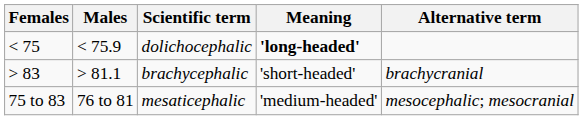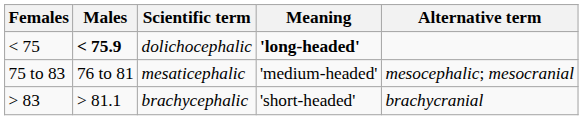 <table class="wikitable">
 <tr>
 <th>Females</th>
 <th>Males</th>
 <th>Scientific term</th>
 <th>Meaning</th>
 <th>Alternative term</th>
 </tr>
 <tr>
 <td>< 75</td>
-<td>< 75.9</td>
+<td><strong>< 75.9</strong></td>
 <td><em>dolichocephalic</em></td>
 <td><strong>'long-headed'</strong></td>
 <td></td>
+</tr>
+<tr>
+<td>75 to 83</td>
+<td>76 to 81</td>
+<td><em>mesaticephalic</em></td>
+<td>'medium-headed'</td>
+<td><em>mesocephalic</em>; <em>mesocranial</em></td>
 </tr>
 <tr>
 <td>> 83</td>
 <td>> 81.1</td>
 <td><em>brachycephalic</em></td>
 <td>'short-headed'</td>
 <td><em>brachycranial</em></td>
 </tr>
-<tr>
-<td>75 to 83</td>
-<td>76 to 81</td>
-<td><em>mesaticephalic</em></td>
-<td>'medium-headed'</td>
-<td><em>mesocephalic</em>; <em>mesocranial</em></td>
-</tr>
 </table>
